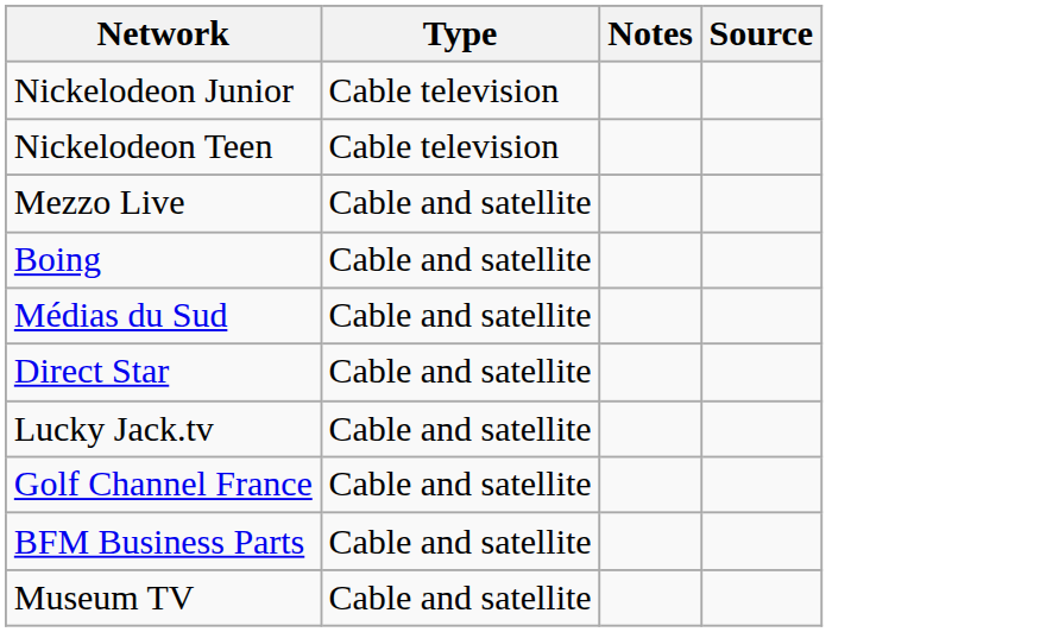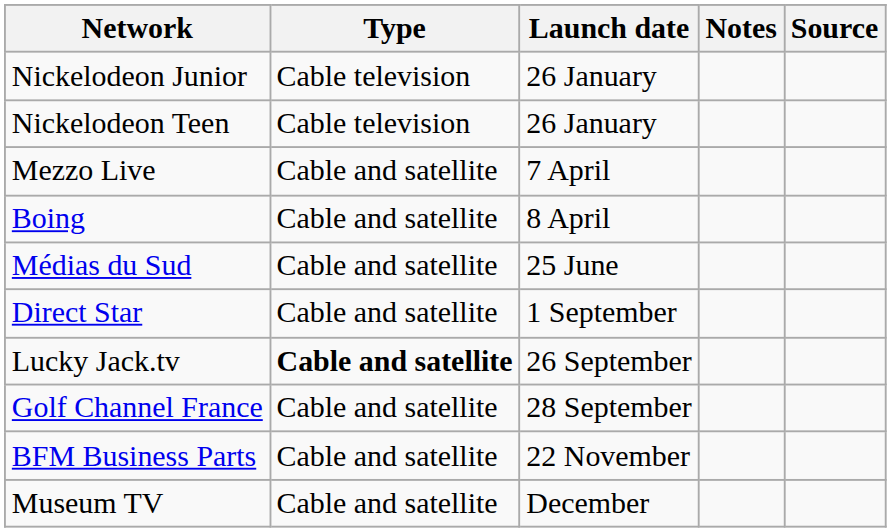 <table class="wikitable sortable">
 <tr>
 <th>Network</th>
 <th>Type</th>
+<th>Launch date</th>
 <th>Notes</th>
 <th>Source</th>
 </tr>
 <tr>
 <td>Nickelodeon Junior</td>
 <td>Cable television</td>
+<td>26 January</td>
 <td></td>
 <td></td>
 </tr>
 <tr>
 <td>Nickelodeon Teen</td>
 <td>Cable television</td>
+<td>26 January</td>
 <td></td>
 <td></td>
 </tr>
 <tr>
 <td>Mezzo Live</td>
 <td>Cable and satellite</td>
+<td>7 April</td>
 <td></td>
 <td></td>
 </tr>
 <tr>
 <td><a href='#'>Boing</a></td>
 <td>Cable and satellite</td>
+<td>8 April</td>
 <td></td>
 <td></td>
 </tr>
 <tr>
 <td><a href='#'>Médias du Sud</a></td>
 <td>Cable and satellite</td>
+<td>25 June</td>
 <td></td>
 <td></td>
 </tr>
 <tr>
 <td><a href='#'>Direct Star</a></td>
 <td>Cable and satellite</td>
+<td>1 September</td>
 <td></td>
 <td></td>
 </tr>
 <tr>
 <td>Lucky Jack.tv</td>
-<td>Cable and satellite</td>
+<td><strong>Cable and satellite</strong></td>
+<td>26 September</td>
 <td></td>
 <td></td>
 </tr>
 <tr>
 <td><a href='#'>Golf Channel France</a></td>
 <td>Cable and satellite</td>
+<td>28 September</td>
 <td></td>
 <td></td>
 </tr>
 <tr>
 <td><a href='#'>BFM Business Parts</a></td>
 <td>Cable and satellite</td>
+<td>22 November</td>
 <td></td>
 <td></td>
 </tr>
 <tr>
 <td>Museum TV</td>
 <td>Cable and satellite</td>
+<td>December</td>
 <td></td>
 <td></td>
 </tr>
 </table>
